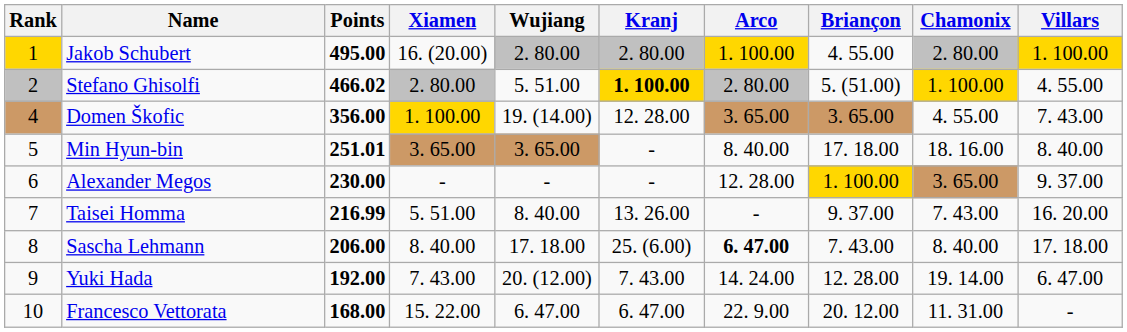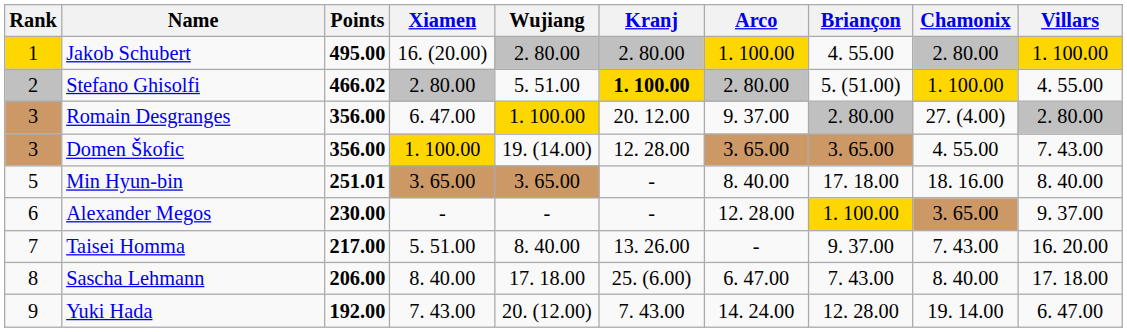 <table class="wikitable sortable">
 <tr>
 <th>Rank</th>
 <th width = "200">Name</th>
 <th>Points</th>
 <th width = "75" data-sort-type="number"><a href='#'>Xiamen</a></th>
 <th width = "75" data-sort-type="number">Wujiang</th>
 <th width = "75" data-sort-type="number"><a href='#'>Kranj</a></th>
 <th width = "75" data-sort-type="number"><a href='#'>Arco</a></th>
 <th width = "75" data-sort-type="number"><a href='#'>Briançon</a></th>
 <th width = "75" data-sort-type="number"><a href='#'>Chamonix</a></th>
 <th width = "75" data-sort-type="number"><a href='#'>Villars</a></th>
 </tr>
 <tr>
 <td align="center" style="background: gold">1</td>
 <td> <a href='#'>Jakob Schubert</a></td>
 <td align="center"><strong>495.00</strong></td>
 <td align="center">16. (20.00)</td>
 <td align="center" style="background: silver">2. 80.00</td>
 <td align="center" style="background: silver">2. 80.00</td>
 <td align="center" style="background: gold">1. 100.00</td>
 <td align="center">4. 55.00</td>
 <td align="center" style="background: silver">2. 80.00</td>
 <td align="center" style="background: gold">1. 100.00</td>
 </tr>
 <tr>
 <td align="center" style="background: silver">2</td>
 <td> <a href='#'>Stefano Ghisolfi</a></td>
 <td align="center"><strong>466.02</strong></td>
 <td align="center" style="background: silver">2. 80.00</td>
 <td align="center">5. 51.00</td>
 <td align="center" style="background: gold"><strong>1. 100.00</strong></td>
 <td align="center" style="background: silver">2. 80.00</td>
 <td align="center">5. (51.00)</td>
 <td align="center" style="background: gold">1. 100.00</td>
 <td align="center">4. 55.00</td>
 </tr>
 <tr>
-<td align="center" style="background: #cc9966">4</td>
+<td align="center" style="background: #cc9966">3</td>
+<td> <a href='#'>Romain Desgranges</a></td>
+<td align="center"><strong>356.00</strong></td>
+<td align="center">6. 47.00</td>
+<td align="center" style="background: gold">1. 100.00</td>
+<td align="center">20. 12.00</td>
+<td align="center">9. 37.00</td>
+<td align="center" style="background: silver">2. 80.00</td>
+<td align="center">27. (4.00)</td>
+<td align="center" style="background: silver">2. 80.00</td>
+</tr>
+<tr>
+<td align="center" style="background: #cc9966">3</td>
 <td> <a href='#'>Domen Škofic</a></td>
 <td align="center"><strong>356.00</strong></td>
 <td align="center" style="background: gold">1. 100.00</td>
 <td align="center">19. (14.00)</td>
 <td align="center">12. 28.00</td>
 <td align="center" style="background: #cc9966">3. 65.00</td>
 <td align="center" style="background: #cc9966">3. 65.00</td>
 <td align="center">4. 55.00</td>
 <td align="center">7. 43.00</td>
 </tr>
 <tr>
 <td align="center">5</td>
 <td> <a href='#'>Min Hyun-bin</a></td>
 <td align="center"><strong>251.01</strong></td>
 <td align="center" style="background: #cc9966">3. 65.00</td>
 <td align="center" style="background: #cc9966">3. 65.00</td>
 <td align="center">-</td>
 <td align="center">8. 40.00</td>
 <td align="center">17. 18.00</td>
 <td align="center">18. 16.00</td>
 <td align="center">8. 40.00</td>
 </tr>
 <tr>
 <td align="center">6</td>
 <td> <a href='#'>Alexander Megos</a></td>
 <td align="center"><strong>230.00</strong></td>
 <td align="center">-</td>
 <td align="center">-</td>
 <td align="center">-</td>
 <td align="center">12. 28.00</td>
 <td align="center" style="background: gold">1. 100.00</td>
 <td align="center" style="background: #cc9966">3. 65.00</td>
 <td align="center">9. 37.00</td>
 </tr>
 <tr>
 <td align="center">7</td>
 <td> <a href='#'>Taisei Homma</a></td>
-<td align="center"><strong>216.99</strong></td>
+<td align="center"><strong>217.00</strong></td>
 <td align="center">5. 51.00</td>
 <td align="center">8. 40.00</td>
 <td align="center">13. 26.00</td>
 <td align="center">-</td>
 <td align="center">9. 37.00</td>
 <td align="center">7. 43.00</td>
 <td align="center">16. 20.00</td>
 </tr>
 <tr>
 <td align="center">8</td>
 <td> <a href='#'>Sascha Lehmann</a></td>
 <td align="center"><strong>206.00</strong></td>
 <td align="center">8. 40.00</td>
 <td align="center">17. 18.00</td>
 <td align="center">25. (6.00)</td>
-<td align="center"><strong>6. 47.00</strong></td>
+<td align="center">6. 47.00</td>
 <td align="center">7. 43.00</td>
 <td align="center">8. 40.00</td>
 <td align="center">17. 18.00</td>
 </tr>
 <tr>
 <td align="center">9</td>
 <td> <a href='#'>Yuki Hada</a></td>
 <td align="center"><strong>192.00</strong></td>
 <td align="center">7. 43.00</td>
 <td align="center">20. (12.00)</td>
 <td align="center">7. 43.00</td>
 <td align="center">14. 24.00</td>
 <td align="center">12. 28.00</td>
 <td align="center">19. 14.00</td>
 <td align="center">6. 47.00</td>
 </tr>
-<tr>
-<td align="center">10</td>
-<td> <a href='#'>Francesco Vettorata</a></td>
-<td align="center"><strong>168.00</strong></td>
-<td align="center">15. 22.00</td>
-<td align="center">6. 47.00</td>
-<td align="center">6. 47.00</td>
-<td align="center">22. 9.00</td>
-<td align="center">20. 12.00</td>
-<td align="center">11. 31.00</td>
-<td align="center">-</td>
-</tr>
 </table>
